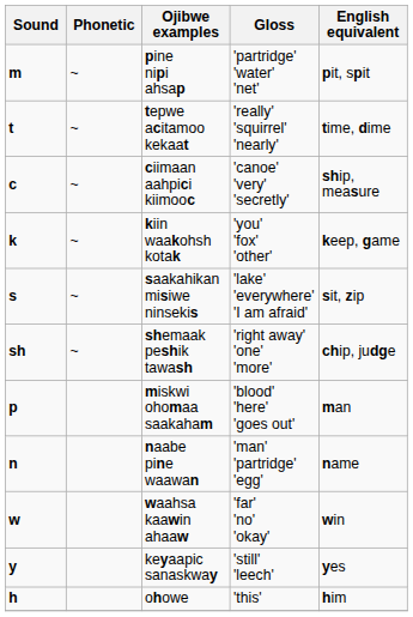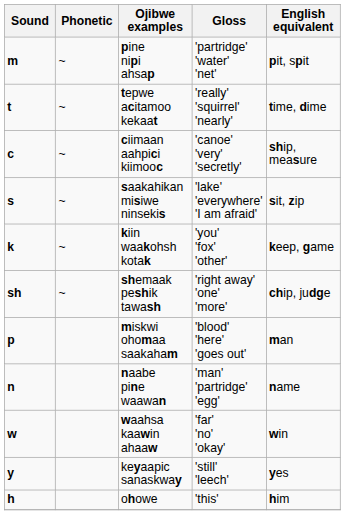 <table class="wikitable" align="center">
 <tr>
 <th width = "60"><strong>Sound</strong></th>
 <th width = "75"><strong>Phonetic</strong></th>
 <th width = "90"><strong>Ojibwe examples</strong></th>
 <th width = "90"><strong>Gloss</strong></th>
 <th width = "90"><strong>English equivalent</strong></th>
 </tr>
 <tr>
 <td><strong>m</strong></td>
 <td> ~  </td>
 <td><strong>p</strong>ine<br>ni<strong>p</strong>i<br>ahsa<strong>p</strong></td>
 <td>'partridge'<br> 'water'<br>  'net'</td>
 <td><strong>p</strong>it, s<strong>p</strong>it</td>
 </tr>
 <tr>
 <td><strong>t</strong></td>
 <td> ~  </td>
 <td><strong>t</strong>epwe<br>a<strong>c</strong>itamoo<br>kekaa<strong>t</strong></td>
 <td>'really'<br> 'squirrel'<br> 'nearly'</td>
 <td><strong>t</strong>ime, <strong>d</strong>ime</td>
 </tr>
 <tr>
 <td><strong>c</strong></td>
 <td> ~  </td>
 <td><strong>c</strong>iimaan<br>aahpi<strong>c</strong>i<br>kiimoo<strong>c</strong></td>
 <td>'canoe'<br> 'very'<br> 'secretly'</td>
 <td><strong>sh</strong>ip, mea<strong>s</strong>ure</td>
 </tr>
 <tr>
+<td><strong>s</strong></td>
+<td> ~  </td>
+<td><strong>s</strong>aakahikan<br>mi<strong>s</strong>iwe<br>ninseki<strong>s</strong></td>
+<td>'lake'<br> 'everywhere'<br>  'I am afraid'</td>
+<td><strong>s</strong>it, <strong>z</strong>ip</td>
+</tr>
+<tr>
 <td><strong>k</strong></td>
 <td> ~  </td>
 <td><strong>k</strong>iin<br>waa<strong>k</strong>ohsh<br>kota<strong>k</strong></td>
 <td>'you'<br> 'fox'<br>  'other'</td>
 <td><strong>k</strong>eep, <strong>g</strong>ame</td>
-</tr>
-<tr>
-<td><strong>s</strong></td>
-<td> ~  </td>
-<td><strong>s</strong>aakahikan<br>mi<strong>s</strong>iwe<br>ninseki<strong>s</strong></td>
-<td>'lake'<br> 'everywhere'<br>  'I am afraid'</td>
-<td><strong>s</strong>it, <strong>z</strong>ip</td>
 </tr>
 <tr>
 <td><strong>sh</strong></td>
 <td> ~  </td>
 <td><strong>sh</strong>emaak<br>pe<strong>sh</strong>ik<br>tawa<strong>sh</strong></td>
 <td>'right away'<br> 'one'<br>  'more'</td>
 <td><strong>ch</strong>ip, ju<strong>dg</strong>e</td>
 </tr>
 <tr>
 <td><strong>p</strong></td>
 <td></td>
 <td><strong>m</strong>iskwi<br>oho<strong>m</strong>aa<br>saakaha<strong>m</strong></td>
 <td>'blood'<br> 'here'<br>  'goes out'</td>
 <td><strong>m</strong>an</td>
 </tr>
 <tr>
 <td><strong>n</strong></td>
 <td></td>
 <td><strong>n</strong>aabe<br>pi<strong>n</strong>e<br>waawa<strong>n</strong></td>
 <td>'man'<br> 'partridge'<br>  'egg'</td>
 <td><strong>n</strong>ame</td>
 </tr>
 <tr>
 <td><strong>w</strong></td>
 <td></td>
 <td><strong>w</strong>aahsa<br>kaa<strong>w</strong>in<br>ahaa<strong>w</strong></td>
 <td>'far'<br> 'no'<br>  'okay'</td>
 <td><strong>w</strong>in</td>
 </tr>
 <tr>
 <td><strong>y</strong></td>
 <td></td>
 <td>ke<strong>y</strong>aapic<br>sanaskwa<strong>y</strong></td>
 <td>'still'<br> 'leech'</td>
 <td><strong>y</strong>es</td>
 </tr>
 <tr>
 <td><strong>h</strong></td>
 <td></td>
 <td>o<strong>h</strong>owe</td>
 <td>'this'</td>
 <td><strong>h</strong>im</td>
 </tr>
 <tr>
 </tr>
 </table>
